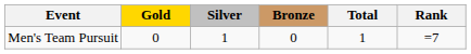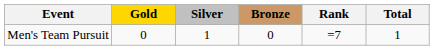 <table class="wikitable sortable" border="1" style="text-align:center; font-size:100%;">
 <tr>
 <th style="width:15:em;">Event</th>
 <td style="background:gold; width:4.5em; font-weight:bold;">Gold</td>
 <td style="background:silver; width:4.5em; font-weight:bold;">Silver</td>
 <td style="background:#cc9966; width:4.5em; font-weight:bold;">Bronze</td>
+<th style="width:4.5em;">Rank</th>
 <th style="width:4.5em;">Total</th>
-<th style="width:4.5em;">Rank</th>
 </tr>
 <tr>
 <td align=left>Men's Team Pursuit</td>
 <td>0</td>
 <td>1</td>
 <td>0</td>
+<td>=7</td>
 <td>1</td>
-<td>=7</td>
 </tr>
 </table>
